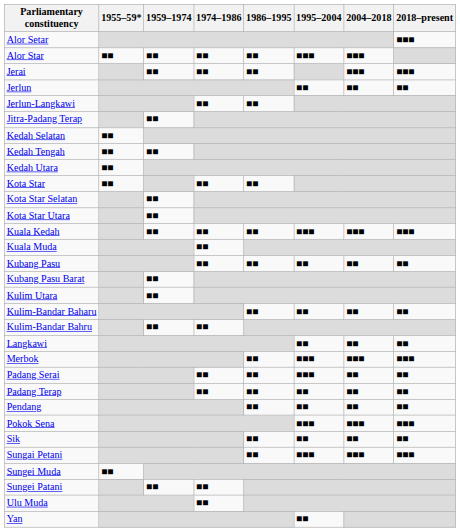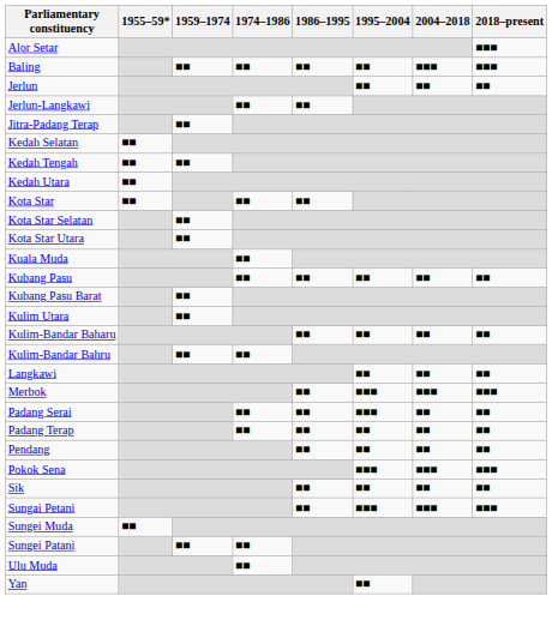 <table class=wikitable>
 <tr>
 <th>Parliamentary<br>constituency</th>
 <th>1955–59*</th>
 <th>1959–1974</th>
 <th>1974–1986</th>
 <th>1986–1995</th>
 <th>1995–2004</th>
 <th>2004–2018</th>
 <th>2018–present</th>
 </tr>
 <tr>
 <td><a href='#'>Alor Setar</a></td>
 <td colspan="6" bgcolor="dcdcdc"></td>
 <td>■■■</td>
 </tr>
 <tr>
-<td><a href='#'>Alor Star</a></td>
+<td><a href='#'>Baling</a></td>
+<td bgcolor="dcdcdc"></td>
 <td>■■</td>
 <td>■■</td>
 <td>■■</td>
 <td>■■</td>
-<td>■■■</td>
-<td>■■■</td>
-<td bgcolor=dcdcdc></td>
-</tr>
-<tr>
-<td><a href='#'>Jerai</a></td>
-<td bgcolor="dcdcdc"></td>
-<td>■■</td>
-<td>■■</td>
-<td>■■</td>
-<td bgcolor=dcdcdc></td>
 <td>■■■</td>
 <td>■■■</td>
 </tr>
 <tr>
 <td><a href='#'>Jerlun</a></td>
 <td colspan="4" bgcolor="dcdcdc"></td>
 <td>■■</td>
 <td>■■</td>
 <td>■■</td>
 </tr>
 <tr>
 <td><a href='#'>Jerlun-Langkawi</a></td>
 <td colspan="2" bgcolor="dcdcdc"></td>
 <td>■■</td>
 <td>■■</td>
 <td colspan=3 bgcolor=dcdcdc></td>
 </tr>
 <tr>
 <td><a href='#'>Jitra-Padang Terap</a></td>
 <td bgcolor="dcdcdc"></td>
 <td>■■</td>
 <td colspan=5 bgcolor=dcdcdc></td>
 </tr>
 <tr>
 <td><a href='#'>Kedah Selatan</a></td>
 <td>■■</td>
 <td colspan=6 bgcolor=dcdcdc></td>
 </tr>
 <tr>
 <td><a href='#'>Kedah Tengah</a></td>
 <td>■■</td>
 <td>■■</td>
 <td colspan=5 bgcolor=dcdcdc></td>
 </tr>
 <tr>
 <td><a href='#'>Kedah Utara</a></td>
 <td>■■</td>
 <td colspan=6 bgcolor=dcdcdc></td>
 </tr>
 <tr>
 <td><a href='#'>Kota Star</a></td>
 <td>■■</td>
 <td bgcolor=dcdcdc></td>
 <td>■■</td>
 <td>■■</td>
 <td colspan=3 bgcolor=dcdcdc></td>
 </tr>
 <tr>
 <td><a href='#'>Kota Star Selatan</a></td>
 <td bgcolor="dcdcdc"></td>
 <td>■■</td>
 <td colspan=5 bgcolor=dcdcdc></td>
 </tr>
 <tr>
 <td><a href='#'>Kota Star Utara</a></td>
 <td bgcolor="dcdcdc"></td>
 <td>■■</td>
 <td colspan=5 bgcolor=dcdcdc></td>
-</tr>
-<tr>
-<td><a href='#'>Kuala Kedah</a></td>
-<td bgcolor="dcdcdc"></td>
-<td>■■</td>
-<td>■■</td>
-<td>■■</td>
-<td>■■■</td>
-<td>■■■</td>
-<td>■■■</td>
 </tr>
 <tr>
 <td><a href='#'>Kuala Muda</a></td>
 <td colspan="2" bgcolor="dcdcdc"></td>
 <td>■■</td>
 <td colspan=4 bgcolor=dcdcdc></td>
 </tr>
 <tr>
 <td><a href='#'>Kubang Pasu</a></td>
 <td colspan="2" bgcolor="dcdcdc"></td>
 <td>■■</td>
 <td>■■</td>
 <td>■■</td>
 <td>■■</td>
 <td>■■</td>
 </tr>
 <tr>
 <td><a href='#'>Kubang Pasu Barat</a></td>
 <td bgcolor="dcdcdc"></td>
 <td>■■</td>
 <td colspan=5 bgcolor=dcdcdc></td>
 </tr>
 <tr>
 <td><a href='#'>Kulim Utara</a></td>
 <td bgcolor="dcdcdc"></td>
 <td>■■</td>
 <td colspan=5 bgcolor=dcdcdc></td>
 </tr>
 <tr>
 <td><a href='#'>Kulim-Bandar Baharu</a></td>
 <td colspan="3" bgcolor="dcdcdc"></td>
 <td>■■</td>
 <td>■■</td>
 <td>■■</td>
 <td>■■</td>
 </tr>
 <tr>
 <td><a href='#'>Kulim-Bandar Bahru</a></td>
 <td bgcolor="dcdcdc"></td>
 <td>■■</td>
 <td>■■</td>
 <td colspan="4" bgcolor="dcdcdc"></td>
 </tr>
 <tr>
 <td><a href='#'>Langkawi</a></td>
 <td colspan="4" bgcolor="dcdcdc"></td>
 <td>■■</td>
 <td>■■</td>
 <td>■■</td>
 </tr>
 <tr>
 <td><a href='#'>Merbok</a></td>
 <td colspan="3" bgcolor="dcdcdc"></td>
 <td>■■</td>
 <td>■■■</td>
 <td>■■■</td>
 <td>■■■</td>
 </tr>
 <tr>
 <td><a href='#'>Padang Serai</a></td>
 <td colspan="2" bgcolor="dcdcdc"></td>
 <td>■■</td>
 <td>■■</td>
 <td>■■■</td>
 <td>■■</td>
 <td>■■</td>
 </tr>
 <tr>
 <td><a href='#'>Padang Terap</a></td>
 <td colspan="2" bgcolor="dcdcdc"></td>
 <td>■■</td>
 <td>■■</td>
 <td>■■</td>
 <td>■■</td>
 <td>■■</td>
 </tr>
 <tr>
 <td><a href='#'>Pendang</a></td>
 <td colspan="3" bgcolor="dcdcdc"></td>
 <td>■■</td>
 <td>■■</td>
 <td>■■</td>
 <td>■■</td>
 </tr>
 <tr>
 <td><a href='#'>Pokok Sena</a></td>
 <td colspan="4" bgcolor="dcdcdc"></td>
 <td>■■■</td>
 <td>■■■</td>
 <td>■■■</td>
 </tr>
 <tr>
 <td><a href='#'>Sik</a></td>
 <td colspan="3" bgcolor="dcdcdc"></td>
 <td>■■</td>
 <td>■■</td>
 <td>■■</td>
 <td>■■</td>
 </tr>
 <tr>
 <td><a href='#'>Sungai Petani</a></td>
 <td colspan="3" bgcolor="dcdcdc"></td>
 <td>■■</td>
 <td>■■■</td>
 <td>■■■</td>
 <td>■■■</td>
 </tr>
 <tr>
 <td><a href='#'>Sungei Muda</a></td>
 <td>■■</td>
 <td colspan=6 bgcolor=dcdcdc></td>
 </tr>
 <tr>
 <td><a href='#'>Sungei Patani</a></td>
 <td bgcolor="dcdcdc"></td>
 <td>■■</td>
 <td>■■</td>
 <td colspan=4 bgcolor=dcdcdc></td>
 </tr>
 <tr>
 <td><a href='#'>Ulu Muda</a></td>
 <td colspan="2" bgcolor="dcdcdc"></td>
 <td>■■</td>
 <td colspan=4 bgcolor=dcdcdc></td>
 </tr>
 <tr>
 <td><a href='#'>Yan</a></td>
 <td colspan="4" bgcolor="dcdcdc"></td>
 <td>■■</td>
 <td colspan=2 bgcolor=dcdcdc></td>
 </tr>
 </table>
